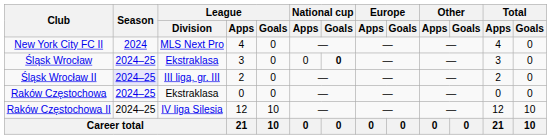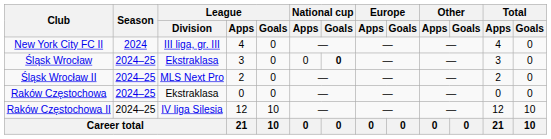 <table class="wikitable" style="text-align: center;">
 <tr>
 <th rowspan="2">Club</th>
 <th rowspan="2">Season</th>
 <th colspan="3">League</th>
 <th colspan="2">National cup</th>
 <th colspan="2">Europe</th>
 <th colspan="2">Other</th>
 <th colspan="2">Total</th>
 </tr>
 <tr>
 <th>Division</th>
 <th>Apps</th>
 <th>Goals</th>
 <th>Apps</th>
 <th>Goals</th>
 <th>Apps</th>
 <th>Goals</th>
 <th>Apps</th>
 <th>Goals</th>
 <th>Apps</th>
 <th>Goals</th>
 </tr>
 <tr>
 <td><a href='#'>New York City FC II</a></td>
 <td><a href='#'>2024</a></td>
-<td><a href='#'>MLS Next Pro</a></td>
+<td><a href='#'>III liga, gr. III</a></td>
 <td>4</td>
 <td>0</td>
 <td colspan="2">—</td>
 <td colspan="2">—</td>
 <td colspan="2">—</td>
 <td>4</td>
 <td>0</td>
 </tr>
 <tr>
 <td><a href='#'>Śląsk Wrocław</a></td>
 <td><a href='#'>2024–25</a></td>
 <td><a href='#'>Ekstraklasa</a></td>
 <td>3</td>
 <td>0</td>
 <td>0</td>
 <td><strong>0</strong></td>
 <td colspan="2">—</td>
 <td colspan="2">—</td>
 <td>3</td>
 <td>0</td>
 </tr>
 <tr>
 <td><a href='#'>Śląsk Wrocław II</a></td>
-<td style="background: lavender;"><a href='#'>2024–25</a></td>
-<td><a href='#'>III liga, gr. III</a></td>
+<td><a href='#'>2024–25</a></td>
+<td><a href='#'>MLS Next Pro</a></td>
 <td>2</td>
 <td>0</td>
 <td colspan="2">—</td>
 <td colspan="2">—</td>
 <td colspan="2">—</td>
 <td>2</td>
 <td>0</td>
 </tr>
 <tr>
 <td><a href='#'>Raków Częstochowa</a></td>
 <td><a href='#'>2024–25</a></td>
 <td>Ekstraklasa</td>
 <td>0</td>
 <td>0</td>
 <td colspan="2">—</td>
 <td colspan="2">—</td>
 <td colspan="2">—</td>
 <td>0</td>
 <td>0</td>
 </tr>
 <tr>
 <td><a href='#'>Raków Częstochowa II</a></td>
 <td>2024–25</td>
 <td><a href='#'>IV liga Silesia</a></td>
 <td>12</td>
 <td>10</td>
 <td colspan="2">—</td>
 <td colspan="2">—</td>
 <td colspan="2">—</td>
 <td>12</td>
 <td>10</td>
 </tr>
 <tr>
 <th colspan="3">Career total</th>
 <th>21</th>
 <th>10</th>
 <th>0</th>
 <th>0</th>
 <th>0</th>
 <th>0</th>
 <th>0</th>
 <th>0</th>
 <th>21</th>
 <th>10</th>
 </tr>
 </table>
